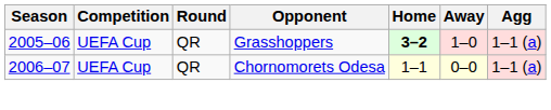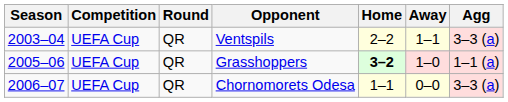 <table class="wikitable">
 <tr>
 <th>Season</th>
 <th>Competition</th>
 <th>Round</th>
 <th>Opponent</th>
 <th>Home</th>
 <th>Away</th>
 <th>Agg</th>
+</tr>
+<tr>
+<td><a href='#'>2003–04</a></td>
+<td><a href='#'>UEFA Cup</a></td>
+<td>QR</td>
+<td> <a href='#'>Ventspils</a></td>
+<td style="background:#ffd; text-align: center;">2–2</td>
+<td style="background:#ffd; text-align: center;">1–1</td>
+<td style="background:#fdd; text-align: center;">3–3 (<a href='#'>a</a>)</td>
 </tr>
 <tr>
 <td><a href='#'>2005–06</a></td>
 <td><a href='#'>UEFA Cup</a></td>
 <td>QR</td>
 <td> <a href='#'>Grasshoppers</a></td>
 <td style="background:#dfd; text-align: center;"><strong>3–2</strong></td>
 <td style="background:#fdd; text-align: center;">1–0</td>
 <td style="background:#fdd; text-align: center;">1–1 (<a href='#'>a</a>)</td>
 </tr>
 <tr>
 <td><a href='#'>2006–07</a></td>
 <td><a href='#'>UEFA Cup</a></td>
 <td>QR</td>
 <td> <a href='#'>Chornomorets Odesa</a></td>
 <td style="background:#ffd; text-align: center;">1–1</td>
 <td style="background:#ffd; text-align: center;">0–0</td>
-<td style="background:#fdd; text-align: center;">1–1 (<a href='#'>a</a>)</td>
+<td style="background:#fdd; text-align: center;">3–3 (<a href='#'>a</a>)</td>
 </tr>
 </table>
